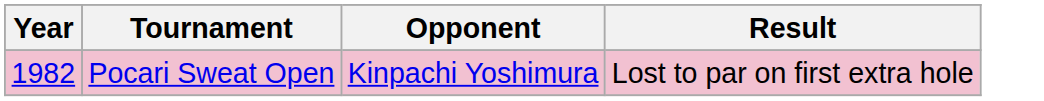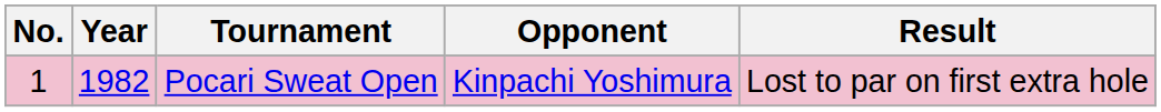 <table class="wikitable" style="font-size:95%;">
 <tr>
+<th>No.</th>
 <th>Year</th>
 <th>Tournament</th>
 <th>Opponent</th>
 <th>Result</th>
 </tr>
 <tr style="background:#F2C1D1;">
+<td align=center>1</td>
 <td><a href='#'>1982</a></td>
 <td><a href='#'>Pocari Sweat Open</a></td>
 <td> <a href='#'>Kinpachi Yoshimura</a></td>
 <td>Lost to par on first extra hole</td>
 </tr>
 </table>
